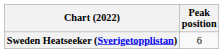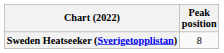 <table class="wikitable plainrowheaders" style="text-align:center">
 <tr>
 <th scope="col">Chart (2022)</th>
 <th scope="col">Peak<br>position</th>
 </tr>
 <tr>
 <th scope="row">Sweden Heatseeker (<a href='#'>Sverigetopplistan</a>)</th>
-<td>6</td>
+<td>8</td>
 </tr>
 </table>
